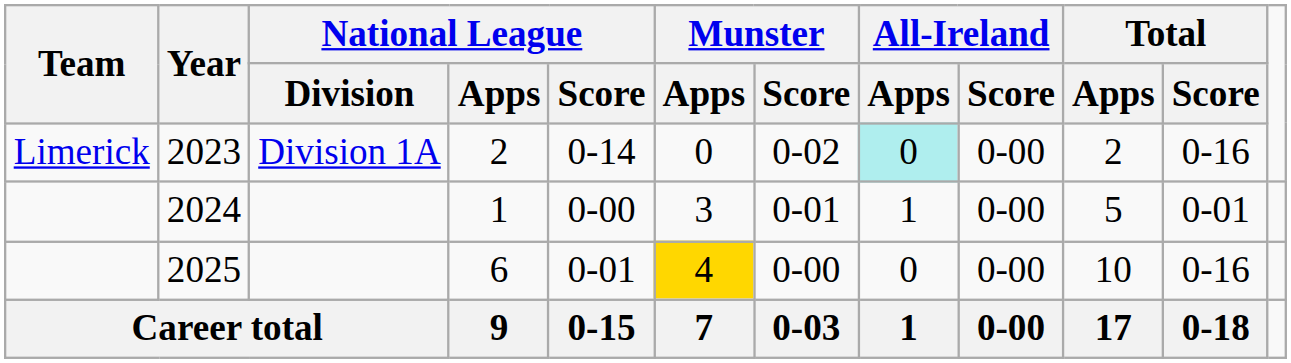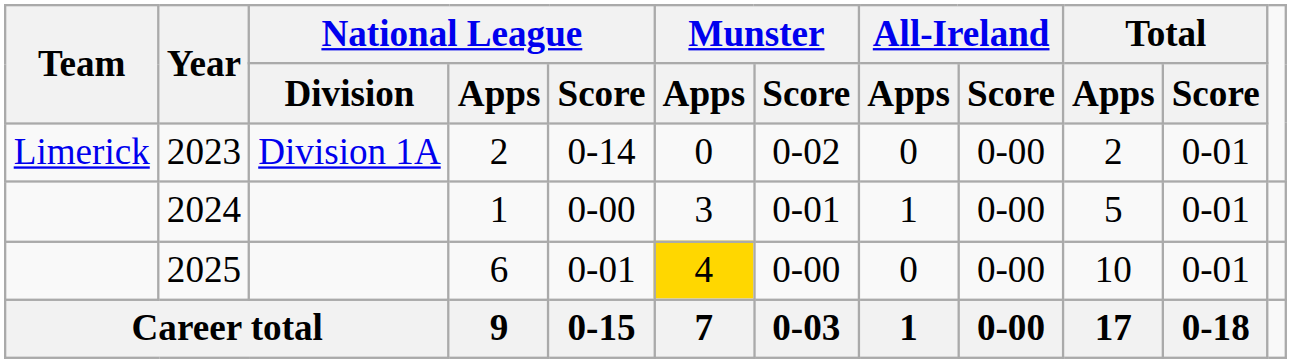 <table class="wikitable" style="text-align:center">
 <tr>
 <th rowspan="2">Team</th>
 <th rowspan="2">Year</th>
 <th colspan="3"><a href='#'>National League</a></th>
 <th colspan="2"><a href='#'>Munster</a></th>
 <th colspan="2"><a href='#'>All-Ireland</a></th>
 <th colspan="2">Total</th>
 </tr>
 <tr>
 <th>Division</th>
 <th>Apps</th>
 <th>Score</th>
 <th>Apps</th>
 <th>Score</th>
 <th>Apps</th>
 <th>Score</th>
 <th>Apps</th>
 <th>Score</th>
 </tr>
 <tr>
 <td rowspan="1"><a href='#'>Limerick</a></td>
 <td>2023</td>
 <td rowspan="1"><a href='#'>Division 1A</a></td>
 <td>2</td>
 <td>0-14</td>
 <td>0</td>
 <td>0-02</td>
-<td style="background: paleturquoise;">0</td>
+<td>0</td>
 <td>0-00</td>
 <td>2</td>
-<td>0-16</td>
+<td>0-01</td>
 </tr>
 <tr>
 <td></td>
 <td>2024</td>
 <td></td>
 <td>1</td>
 <td>0-00</td>
 <td>3</td>
 <td>0-01</td>
 <td>1</td>
 <td>0-00</td>
 <td>5</td>
 <td>0-01</td>
 <td></td>
 </tr>
 <tr>
 <td></td>
 <td>2025</td>
 <td></td>
 <td>6</td>
 <td>0-01</td>
 <td style="background: gold;">4</td>
 <td>0-00</td>
 <td>0</td>
 <td>0-00</td>
 <td>10</td>
-<td>0-16</td>
+<td>0-01</td>
 <td></td>
 </tr>
 <tr>
 <th colspan="3">Career total</th>
 <th>9</th>
 <th>0-15</th>
 <th>7</th>
 <th>0-03</th>
 <th>1</th>
 <th>0-00</th>
 <th>17</th>
 <th>0-18</th>
 </tr>
 </table>
